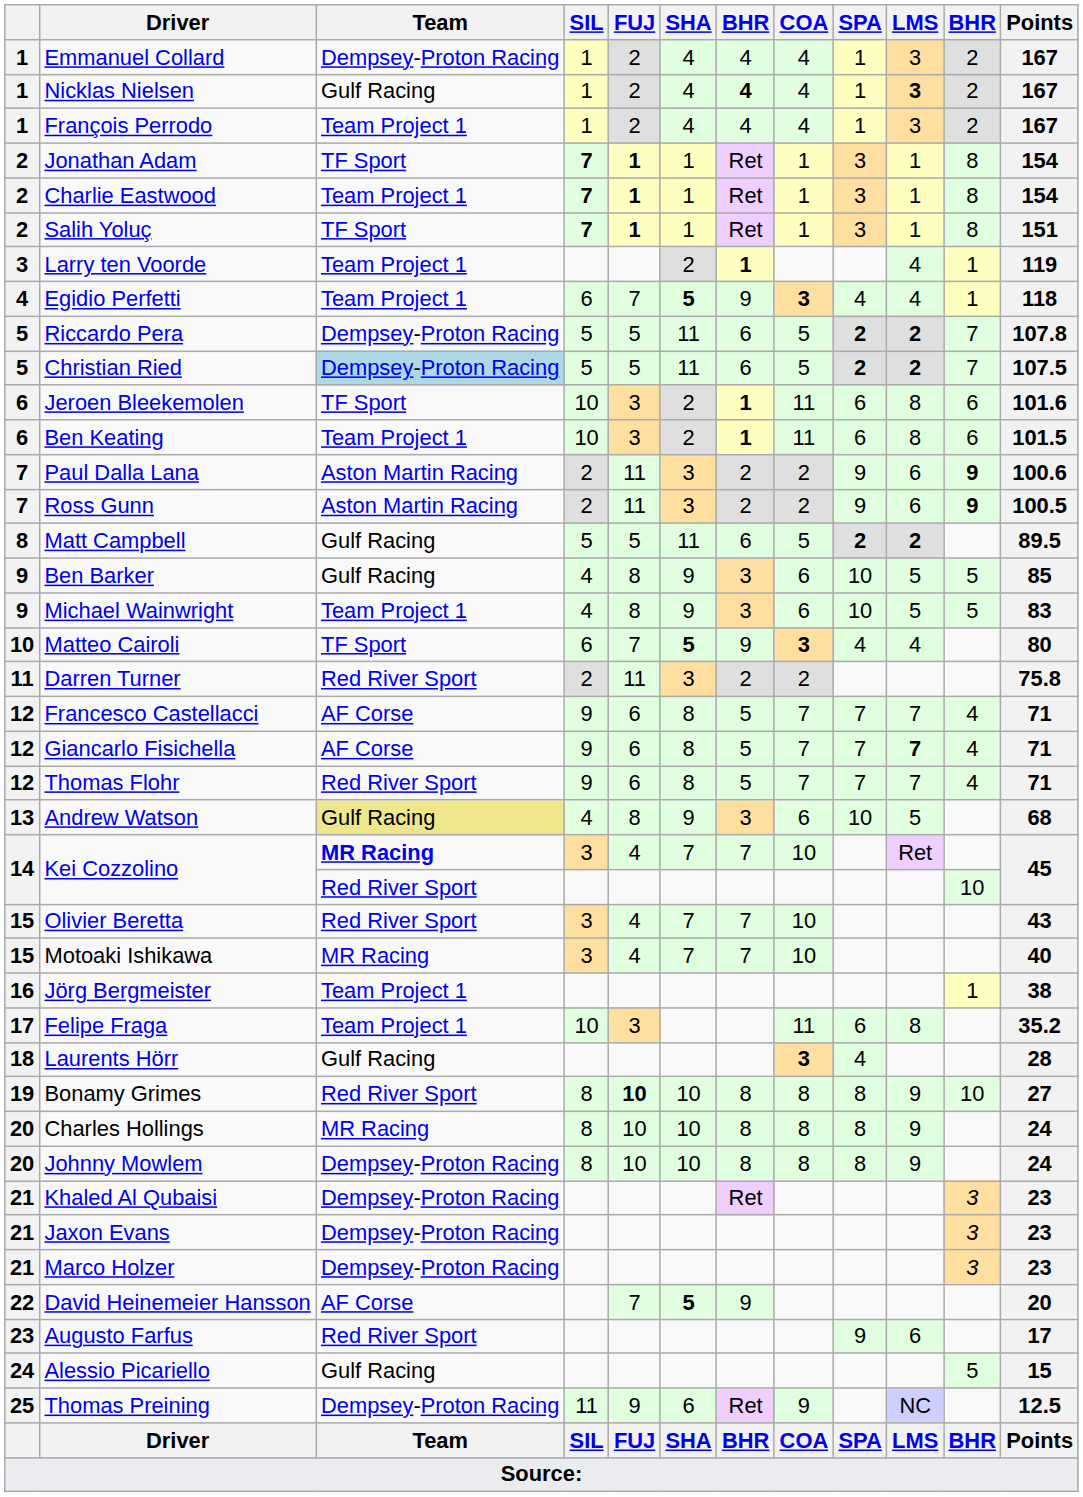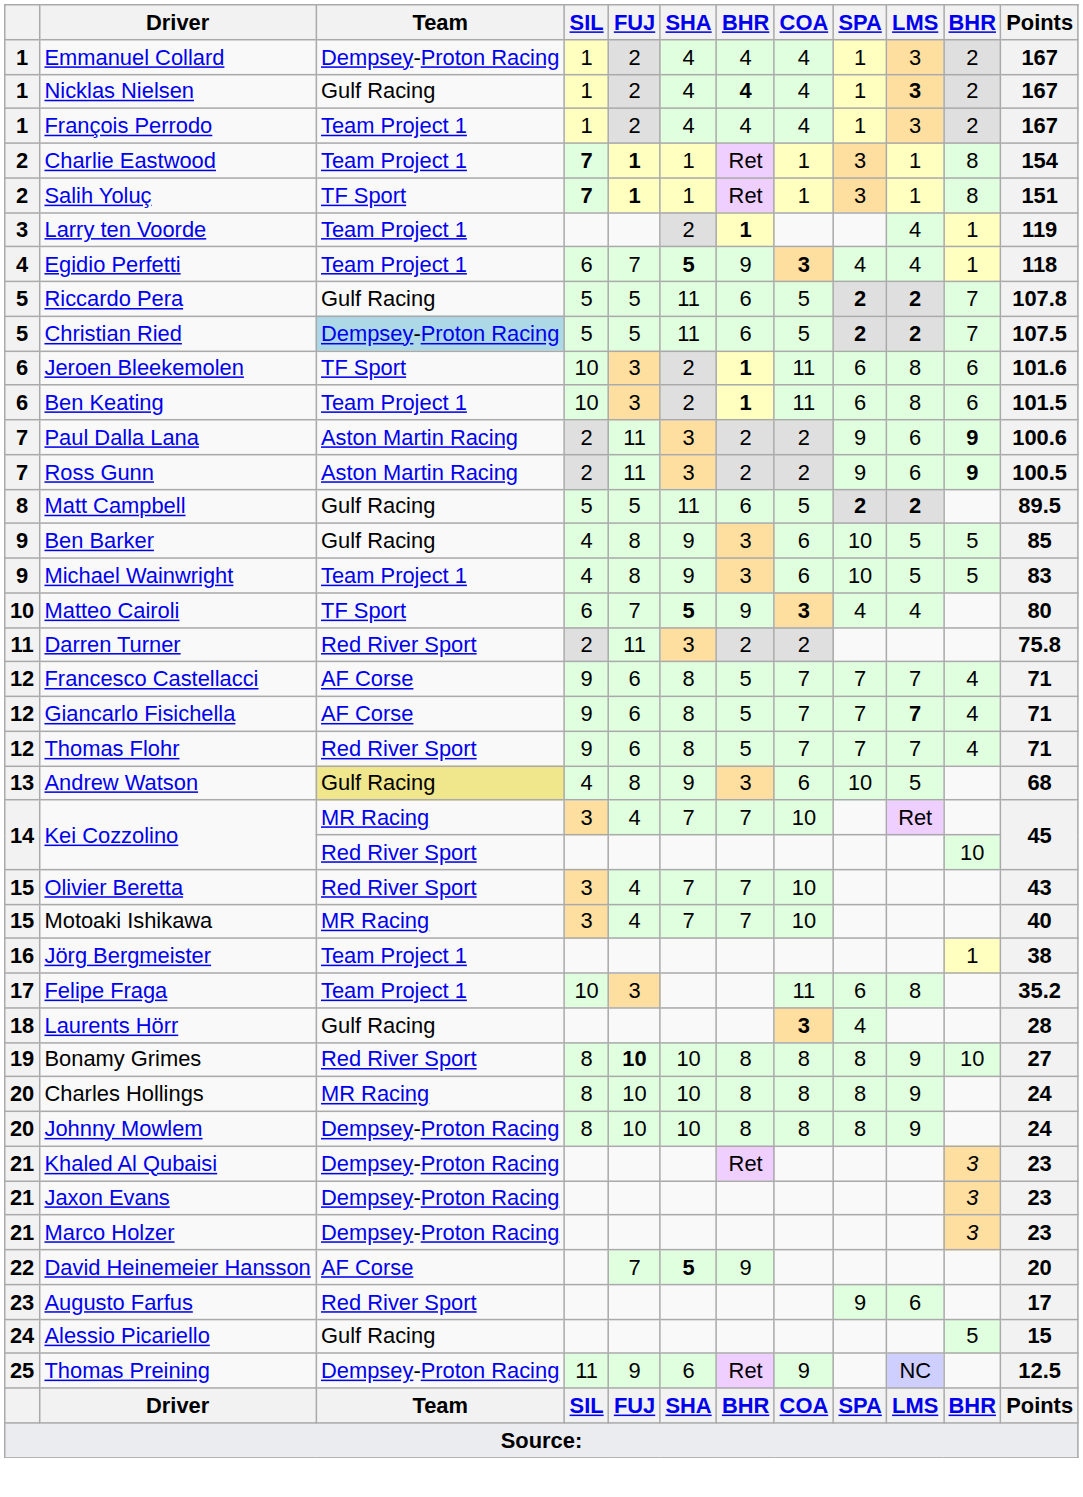 <table class="wikitable" style="font-size:90%; text-align:center;">
 <tr>
 <th></th>
 <th>Driver</th>
 <th>Team</th>
 <th><a href='#'>SIL</a><br></th>
 <th><a href='#'>FUJ</a><br></th>
 <th><a href='#'>SHA</a><br></th>
 <th><a href='#'>BHR</a><br></th>
 <th><a href='#'>COA</a><br></th>
 <th><a href='#'>SPA</a><br></th>
 <th><a href='#'>LMS</a><br></th>
 <th><a href='#'>BHR</a><br></th>
 <th>Points</th>
 </tr>
 <tr>
 <th>1</th>
 <td align=left> <a href='#'>Emmanuel Collard</a></td>
 <td align=left> <a href='#'>Dempsey</a>-<a href='#'>Proton Racing</a></td>
 <td style="background:#FFFFBF;">1</td>
 <td style="background:#DFDFDF;">2</td>
 <td style="background:#DFFFDF;">4</td>
 <td style="background:#DFFFDF;">4</td>
 <td style="background:#DFFFDF;">4</td>
 <td style="background:#FFFFBF;">1</td>
 <td style="background:#FFDF9F;">3</td>
 <td style="background:#DFDFDF;">2</td>
 <th>167</th>
 </tr>
 <tr>
 <th>1</th>
 <td align=left> <a href='#'>Nicklas Nielsen</a></td>
 <td align=left> Gulf Racing</td>
 <td style="background:#FFFFBF;">1</td>
 <td style="background:#DFDFDF;">2</td>
 <td style="background:#DFFFDF;">4</td>
 <td style="background:#DFFFDF;"><strong>4</strong></td>
 <td style="background:#DFFFDF;">4</td>
 <td style="background:#FFFFBF;">1</td>
 <td style="background:#FFDF9F;"><strong>3</strong></td>
 <td style="background:#DFDFDF;">2</td>
 <th>167</th>
 </tr>
 <tr>
 <th>1</th>
 <td align=left> <a href='#'>François Perrodo</a></td>
 <td align=left> <a href='#'>Team Project 1</a></td>
 <td style="background:#FFFFBF;">1</td>
 <td style="background:#DFDFDF;">2</td>
 <td style="background:#DFFFDF;">4</td>
 <td style="background:#DFFFDF;">4</td>
 <td style="background:#DFFFDF;">4</td>
 <td style="background:#FFFFBF;">1</td>
 <td style="background:#FFDF9F;">3</td>
 <td style="background:#DFDFDF;">2</td>
 <th>167</th>
-</tr>
-<tr>
-<th>2</th>
-<td align=left> <a href='#'>Jonathan Adam</a></td>
-<td align=left> <a href='#'>TF Sport</a></td>
-<td style="background:#DFFFDF;"><strong>7</strong></td>
-<td style="background:#FFFFBF;"><strong>1</strong></td>
-<td style="background:#FFFFBF;">1</td>
-<td style="background:#EFCFFF;">Ret</td>
-<td style="background:#FFFFBF;">1</td>
-<td style="background:#FFDF9F;">3</td>
-<td style="background:#FFFFBF;">1</td>
-<td style="background:#DFFFDF;">8</td>
-<th>154</th>
 </tr>
 <tr>
 <th>2</th>
 <td align=left> <a href='#'>Charlie Eastwood</a></td>
 <td align=left> <a href='#'>Team Project 1</a></td>
 <td style="background:#DFFFDF;"><strong>7</strong></td>
 <td style="background:#FFFFBF;"><strong>1</strong></td>
 <td style="background:#FFFFBF;">1</td>
 <td style="background:#EFCFFF;">Ret</td>
 <td style="background:#FFFFBF;">1</td>
 <td style="background:#FFDF9F;">3</td>
 <td style="background:#FFFFBF;">1</td>
 <td style="background:#DFFFDF;">8</td>
 <th>154</th>
 </tr>
 <tr>
 <th>2</th>
 <td align=left> <a href='#'>Salih Yoluç</a></td>
 <td align=left> <a href='#'>TF Sport</a></td>
 <td style="background:#DFFFDF;"><strong>7</strong></td>
 <td style="background:#FFFFBF;"><strong>1</strong></td>
 <td style="background:#FFFFBF;">1</td>
 <td style="background:#EFCFFF;">Ret</td>
 <td style="background:#FFFFBF;">1</td>
 <td style="background:#FFDF9F;">3</td>
 <td style="background:#FFFFBF;">1</td>
 <td style="background:#DFFFDF;">8</td>
 <th>151</th>
 </tr>
 <tr>
 <th>3</th>
 <td align=left> <a href='#'>Larry ten Voorde</a></td>
 <td align=left> <a href='#'>Team Project 1</a></td>
 <td></td>
 <td></td>
 <td style="background:#DFDFDF;">2</td>
 <td style="background:#FFFFBF;"><strong>1</strong></td>
 <td></td>
 <td></td>
 <td style="background:#DFFFDF;">4</td>
 <td style="background:#FFFFBF;">1</td>
 <th>119</th>
 </tr>
 <tr>
 <th>4</th>
 <td align=left> <a href='#'>Egidio Perfetti</a></td>
 <td align=left> <a href='#'>Team Project 1</a></td>
 <td style="background:#DFFFDF;">6</td>
 <td style="background:#DFFFDF;">7</td>
 <td style="background:#DFFFDF;"><strong>5</strong></td>
 <td style="background:#DFFFDF;">9</td>
 <td style="background:#FFDF9F;"><strong>3</strong></td>
 <td style="background:#DFFFDF;">4</td>
 <td style="background:#DFFFDF;">4</td>
 <td style="background:#FFFFBF;">1</td>
 <th>118</th>
 </tr>
 <tr>
 <th>5</th>
 <td align=left> <a href='#'>Riccardo Pera</a></td>
-<td align=left> <a href='#'>Dempsey</a>-<a href='#'>Proton Racing</a></td>
+<td align=left> Gulf Racing</td>
 <td style="background:#DFFFDF;">5</td>
 <td style="background:#DFFFDF;">5</td>
 <td style="background:#DFFFDF;">11</td>
 <td style="background:#DFFFDF;">6</td>
 <td style="background:#DFFFDF;">5</td>
 <td style="background:#DFDFDF;"><strong>2</strong></td>
 <td style="background:#DFDFDF;"><strong>2</strong></td>
 <td style="background:#DFFFDF;">7</td>
 <th>107.8</th>
 </tr>
 <tr>
 <th>5</th>
 <td align=left> <a href='#'>Christian Ried</a></td>
 <td align=left style="background: lightblue;"> <a href='#'>Dempsey</a>-<a href='#'>Proton Racing</a></td>
 <td style="background:#DFFFDF;">5</td>
 <td style="background:#DFFFDF;">5</td>
 <td style="background:#DFFFDF;">11</td>
 <td style="background:#DFFFDF;">6</td>
 <td style="background:#DFFFDF;">5</td>
 <td style="background:#DFDFDF;"><strong>2</strong></td>
 <td style="background:#DFDFDF;"><strong>2</strong></td>
 <td style="background:#DFFFDF;">7</td>
 <th>107.5</th>
 </tr>
 <tr>
 <th>6</th>
 <td align=left> <a href='#'>Jeroen Bleekemolen</a></td>
 <td align=left> <a href='#'>TF Sport</a></td>
 <td style="background:#DFFFDF;">10</td>
 <td style="background:#FFDF9F;">3</td>
 <td style="background:#DFDFDF;">2</td>
 <td style="background:#FFFFBF;"><strong>1</strong></td>
 <td style="background:#DFFFDF;">11</td>
 <td style="background:#DFFFDF;">6</td>
 <td style="background:#DFFFDF;">8</td>
 <td style="background:#DFFFDF;">6</td>
 <th>101.6</th>
 </tr>
 <tr>
 <th>6</th>
 <td align=left> <a href='#'>Ben Keating</a></td>
 <td align=left> <a href='#'>Team Project 1</a></td>
 <td style="background:#DFFFDF;">10</td>
 <td style="background:#FFDF9F;">3</td>
 <td style="background:#DFDFDF;">2</td>
 <td style="background:#FFFFBF;"><strong>1</strong></td>
 <td style="background:#DFFFDF;">11</td>
 <td style="background:#DFFFDF;">6</td>
 <td style="background:#DFFFDF;">8</td>
 <td style="background:#DFFFDF;">6</td>
 <th>101.5</th>
 </tr>
 <tr>
 <th>7</th>
 <td align=left> <a href='#'>Paul Dalla Lana</a></td>
 <td align=left> <a href='#'>Aston Martin Racing</a></td>
 <td style="background:#DFDFDF;">2</td>
 <td style="background:#DFFFDF;">11</td>
 <td style="background:#FFDF9F;">3</td>
 <td style="background:#DFDFDF;">2</td>
 <td style="background:#DFDFDF;">2</td>
 <td style="background:#DFFFDF;">9</td>
 <td style="background:#DFFFDF;">6</td>
 <td style="background:#DFFFDF;"><strong>9</strong></td>
 <th>100.6</th>
 </tr>
 <tr>
 <th>7</th>
 <td align=left> <a href='#'>Ross Gunn</a></td>
 <td align=left> <a href='#'>Aston Martin Racing</a></td>
 <td style="background:#DFDFDF;">2</td>
 <td style="background:#DFFFDF;">11</td>
 <td style="background:#FFDF9F;">3</td>
 <td style="background:#DFDFDF;">2</td>
 <td style="background:#DFDFDF;">2</td>
 <td style="background:#DFFFDF;">9</td>
 <td style="background:#DFFFDF;">6</td>
 <td style="background:#DFFFDF;"><strong>9</strong></td>
 <th>100.5</th>
 </tr>
 <tr>
 <th>8</th>
 <td align=left> <a href='#'>Matt Campbell</a></td>
 <td align=left> Gulf Racing</td>
 <td style="background:#DFFFDF;">5</td>
 <td style="background:#DFFFDF;">5</td>
 <td style="background:#DFFFDF;">11</td>
 <td style="background:#DFFFDF;">6</td>
 <td style="background:#DFFFDF;">5</td>
 <td style="background:#DFDFDF;"><strong>2</strong></td>
 <td style="background:#DFDFDF;"><strong>2</strong></td>
 <td></td>
 <th>89.5</th>
 </tr>
 <tr>
 <th>9</th>
 <td align=left> <a href='#'>Ben Barker</a></td>
 <td align=left> Gulf Racing</td>
 <td style="background:#DFFFDF;">4</td>
 <td style="background:#DFFFDF;">8</td>
 <td style="background:#DFFFDF;">9</td>
 <td style="background:#FFDF9F;">3</td>
 <td style="background:#DFFFDF;">6</td>
 <td style="background:#DFFFDF;">10</td>
 <td style="background:#DFFFDF;">5</td>
 <td style="background:#DFFFDF;">5</td>
 <th>85</th>
 </tr>
 <tr>
 <th>9</th>
 <td align=left> <a href='#'>Michael Wainwright</a></td>
 <td align=left> <a href='#'>Team Project 1</a></td>
 <td style="background:#DFFFDF;">4</td>
 <td style="background:#DFFFDF;">8</td>
 <td style="background:#DFFFDF;">9</td>
 <td style="background:#FFDF9F;">3</td>
 <td style="background:#DFFFDF;">6</td>
 <td style="background:#DFFFDF;">10</td>
 <td style="background:#DFFFDF;">5</td>
 <td style="background:#DFFFDF;">5</td>
 <th>83</th>
 </tr>
 <tr>
 <th>10</th>
 <td align=left> <a href='#'>Matteo Cairoli</a></td>
 <td align=left> <a href='#'>TF Sport</a></td>
 <td style="background:#DFFFDF;">6</td>
 <td style="background:#DFFFDF;">7</td>
 <td style="background:#DFFFDF;"><strong>5</strong></td>
 <td style="background:#DFFFDF;">9</td>
 <td style="background:#FFDF9F;"><strong>3</strong></td>
 <td style="background:#DFFFDF;">4</td>
 <td style="background:#DFFFDF;">4</td>
 <td></td>
 <th>80</th>
 </tr>
 <tr>
 <th>11</th>
 <td align=left> <a href='#'>Darren Turner</a></td>
 <td align=left> <a href='#'>Red River Sport</a></td>
 <td style="background:#DFDFDF;">2</td>
 <td style="background:#DFFFDF;">11</td>
 <td style="background:#FFDF9F;">3</td>
 <td style="background:#DFDFDF;">2</td>
 <td style="background:#DFDFDF;">2</td>
 <td></td>
 <td></td>
 <td></td>
 <th>75.8</th>
 </tr>
 <tr>
 <th>12</th>
 <td align=left> <a href='#'>Francesco Castellacci</a></td>
 <td align=left> <a href='#'>AF Corse</a></td>
 <td style="background:#DFFFDF;">9</td>
 <td style="background:#DFFFDF;">6</td>
 <td style="background:#DFFFDF;">8</td>
 <td style="background:#DFFFDF;">5</td>
 <td style="background:#DFFFDF;">7</td>
 <td style="background:#DFFFDF;">7</td>
 <td style="background:#DFFFDF;">7</td>
 <td style="background:#DFFFDF;">4</td>
 <th>71</th>
 </tr>
 <tr>
 <th>12</th>
 <td align=left> <a href='#'>Giancarlo Fisichella</a></td>
 <td align=left> <a href='#'>AF Corse</a></td>
 <td style="background:#DFFFDF;">9</td>
 <td style="background:#DFFFDF;">6</td>
 <td style="background:#DFFFDF;">8</td>
 <td style="background:#DFFFDF;">5</td>
 <td style="background:#DFFFDF;">7</td>
 <td style="background:#DFFFDF;">7</td>
 <td style="background:#DFFFDF;"><strong>7</strong></td>
 <td style="background:#DFFFDF;">4</td>
 <th>71</th>
 </tr>
 <tr>
 <th>12</th>
 <td align=left> <a href='#'>Thomas Flohr</a></td>
 <td align=left> <a href='#'>Red River Sport</a></td>
 <td style="background:#DFFFDF;">9</td>
 <td style="background:#DFFFDF;">6</td>
 <td style="background:#DFFFDF;">8</td>
 <td style="background:#DFFFDF;">5</td>
 <td style="background:#DFFFDF;">7</td>
 <td style="background:#DFFFDF;">7</td>
 <td style="background:#DFFFDF;">7</td>
 <td style="background:#DFFFDF;">4</td>
 <th>71</th>
 </tr>
 <tr>
 <th>13</th>
 <td align=left> <a href='#'>Andrew Watson</a></td>
 <td align=left style="background: khaki;"> Gulf Racing</td>
 <td style="background:#DFFFDF;">4</td>
 <td style="background:#DFFFDF;">8</td>
 <td style="background:#DFFFDF;">9</td>
 <td style="background:#FFDF9F;">3</td>
 <td style="background:#DFFFDF;">6</td>
 <td style="background:#DFFFDF;">10</td>
 <td style="background:#DFFFDF;">5</td>
 <td></td>
 <th>68</th>
 </tr>
 <tr>
 <th rowspan=2>14</th>
 <td rowspan=2 align=left> <a href='#'>Kei Cozzolino</a></td>
-<td align=left><strong> <a href='#'>MR Racing</a></strong></td>
+<td align=left> <a href='#'>MR Racing</a></td>
 <td style="background:#FFDF9F;">3</td>
 <td style="background:#DFFFDF;">4</td>
 <td style="background:#DFFFDF;">7</td>
 <td style="background:#DFFFDF;">7</td>
 <td style="background:#DFFFDF;">10</td>
 <td></td>
 <td style="background:#EFCFFF;">Ret</td>
 <td></td>
 <th rowspan=2>45</th>
 </tr>
 <tr>
 <td align=left> <a href='#'>Red River Sport</a></td>
 <td></td>
 <td></td>
 <td></td>
 <td></td>
 <td></td>
 <td></td>
 <td></td>
 <td style="background:#DFFFDF;">10</td>
 </tr>
 <tr>
 <th>15</th>
 <td align=left> <a href='#'>Olivier Beretta</a></td>
 <td align=left> <a href='#'>Red River Sport</a></td>
 <td style="background:#FFDF9F;">3</td>
 <td style="background:#DFFFDF;">4</td>
 <td style="background:#DFFFDF;">7</td>
 <td style="background:#DFFFDF;">7</td>
 <td style="background:#DFFFDF;">10</td>
 <td></td>
 <td></td>
 <td></td>
 <th>43</th>
 </tr>
 <tr>
 <th>15</th>
 <td align=left> Motoaki Ishikawa</td>
 <td align=left> <a href='#'>MR Racing</a></td>
 <td style="background:#FFDF9F;">3</td>
 <td style="background:#DFFFDF;">4</td>
 <td style="background:#DFFFDF;">7</td>
 <td style="background:#DFFFDF;">7</td>
 <td style="background:#DFFFDF;">10</td>
 <td></td>
 <td></td>
 <td></td>
 <th>40</th>
 </tr>
 <tr>
 <th>16</th>
 <td align=left> <a href='#'>Jörg Bergmeister</a></td>
 <td align=left> <a href='#'>Team Project 1</a></td>
 <td></td>
 <td></td>
 <td></td>
 <td></td>
 <td></td>
 <td></td>
 <td></td>
 <td style="background:#FFFFBF;">1</td>
 <th>38</th>
 </tr>
 <tr>
 <th>17</th>
 <td align=left> <a href='#'>Felipe Fraga</a></td>
 <td align=left> <a href='#'>Team Project 1</a></td>
 <td style="background:#DFFFDF;">10</td>
 <td style="background:#FFDF9F;">3</td>
 <td></td>
 <td></td>
 <td style="background:#DFFFDF;">11</td>
 <td style="background:#DFFFDF;">6</td>
 <td style="background:#DFFFDF;">8</td>
 <td></td>
 <th>35.2</th>
 </tr>
 <tr>
 <th>18</th>
 <td align=left> <a href='#'>Laurents Hörr</a></td>
 <td align=left> Gulf Racing</td>
 <td></td>
 <td></td>
 <td></td>
 <td></td>
 <td style="background:#FFDF9F;"><strong>3</strong></td>
 <td style="background:#DFFFDF;">4</td>
 <td></td>
 <td></td>
 <th>28</th>
 </tr>
 <tr>
 <th>19</th>
 <td align=left> Bonamy Grimes</td>
 <td align=left> <a href='#'>Red River Sport</a></td>
 <td style="background:#DFFFDF;">8</td>
 <td style="background:#DFFFDF;"><strong>10</strong></td>
 <td style="background:#DFFFDF;">10</td>
 <td style="background:#DFFFDF;">8</td>
 <td style="background:#DFFFDF;">8</td>
 <td style="background:#DFFFDF;">8</td>
 <td style="background:#DFFFDF;">9</td>
 <td style="background:#DFFFDF;">10</td>
 <th>27</th>
 </tr>
 <tr>
 <th>20</th>
 <td align=left> Charles Hollings</td>
 <td align=left> <a href='#'>MR Racing</a></td>
 <td style="background:#DFFFDF;">8</td>
 <td style="background:#DFFFDF;">10</td>
 <td style="background:#DFFFDF;">10</td>
 <td style="background:#DFFFDF;">8</td>
 <td style="background:#DFFFDF;">8</td>
 <td style="background:#DFFFDF;">8</td>
 <td style="background:#DFFFDF;">9</td>
 <td></td>
 <th>24</th>
 </tr>
 <tr>
 <th>20</th>
 <td align=left> <a href='#'>Johnny Mowlem</a></td>
 <td align=left> <a href='#'>Dempsey</a>-<a href='#'>Proton Racing</a></td>
 <td style="background:#DFFFDF;">8</td>
 <td style="background:#DFFFDF;">10</td>
 <td style="background:#DFFFDF;">10</td>
 <td style="background:#DFFFDF;">8</td>
 <td style="background:#DFFFDF;">8</td>
 <td style="background:#DFFFDF;">8</td>
 <td style="background:#DFFFDF;">9</td>
 <td></td>
 <th>24</th>
 </tr>
 <tr>
 <th>21</th>
 <td align=left> <a href='#'>Khaled Al Qubaisi</a></td>
 <td align=left> <a href='#'>Dempsey</a>-<a href='#'>Proton Racing</a></td>
 <td></td>
 <td></td>
 <td></td>
 <td style="background:#EFCFFF;">Ret</td>
 <td></td>
 <td></td>
 <td></td>
 <td style="background:#FFDF9F;"><em>3</em></td>
 <th>23</th>
 </tr>
 <tr>
 <th>21</th>
 <td align=left> <a href='#'>Jaxon Evans</a></td>
 <td align=left> <a href='#'>Dempsey</a>-<a href='#'>Proton Racing</a></td>
 <td></td>
 <td></td>
 <td></td>
 <td></td>
 <td></td>
 <td></td>
 <td></td>
 <td style="background:#FFDF9F;"><em>3</em></td>
 <th>23</th>
 </tr>
 <tr>
 <th>21</th>
 <td align=left> <a href='#'>Marco Holzer</a></td>
 <td align=left> <a href='#'>Dempsey</a>-<a href='#'>Proton Racing</a></td>
 <td></td>
 <td></td>
 <td></td>
 <td></td>
 <td></td>
 <td></td>
 <td></td>
 <td style="background:#FFDF9F;"><em>3</em></td>
 <th>23</th>
 </tr>
 <tr>
 <th>22</th>
 <td align=left> <a href='#'>David Heinemeier Hansson</a></td>
 <td align=left> <a href='#'>AF Corse</a></td>
 <td></td>
 <td style="background:#DFFFDF;">7</td>
 <td style="background:#DFFFDF;"><strong>5</strong></td>
 <td style="background:#DFFFDF;">9</td>
 <td></td>
 <td></td>
 <td></td>
 <td></td>
 <th>20</th>
 </tr>
 <tr>
 <th>23</th>
 <td align=left> <a href='#'>Augusto Farfus</a></td>
 <td align=left> <a href='#'>Red River Sport</a></td>
 <td></td>
 <td></td>
 <td></td>
 <td></td>
 <td></td>
 <td style="background:#DFFFDF;">9</td>
 <td style="background:#DFFFDF;">6</td>
 <td></td>
 <th>17</th>
 </tr>
 <tr>
 <th>24</th>
 <td align=left> <a href='#'>Alessio Picariello</a></td>
 <td align=left> Gulf Racing</td>
 <td></td>
 <td></td>
 <td></td>
 <td></td>
 <td></td>
 <td></td>
 <td></td>
 <td style="background:#DFFFDF;">5</td>
 <th>15</th>
 </tr>
 <tr>
 <th>25</th>
 <td align=left> <a href='#'>Thomas Preining</a></td>
 <td align=left> <a href='#'>Dempsey</a>-<a href='#'>Proton Racing</a></td>
 <td style="background:#DFFFDF;">11</td>
 <td style="background:#DFFFDF;">9</td>
 <td style="background:#DFFFDF;">6</td>
 <td style="background:#EFCFFF;">Ret</td>
 <td style="background:#DFFFDF;">9</td>
 <td></td>
 <td style="background:#CFCFFF;">NC</td>
 <td></td>
 <th>12.5</th>
 </tr>
 <tr>
 <th></th>
 <th>Driver</th>
 <th>Team</th>
 <th><a href='#'>SIL</a><br></th>
 <th><a href='#'>FUJ</a><br></th>
 <th><a href='#'>SHA</a><br></th>
 <th><a href='#'>BHR</a><br></th>
 <th><a href='#'>COA</a><br></th>
 <th><a href='#'>SPA</a><br></th>
 <th><a href='#'>LMS</a><br></th>
 <th><a href='#'>BHR</a><br></th>
 <th>Points</th>
 </tr>
 <tr class="sortbottom">
 <td colspan="12" style="background-color:#EAECF0;text-align:center"><strong>Source:</strong></td>
 </tr>
 </table>
